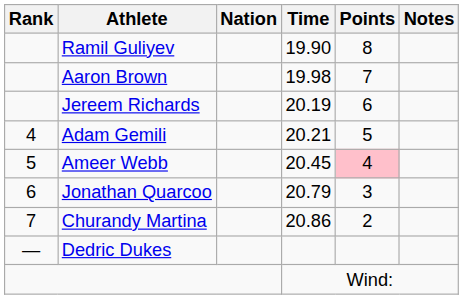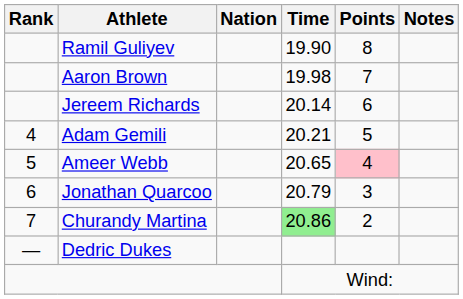 <table class="wikitable sortable" style="text-align:center;">
 <tr>
 <th scope="col" style="width: 10px;">Rank</th>
 <th scope="col">Athlete</th>
 <th scope="col">Nation</th>
 <th scope="col">Time</th>
 <th scope="col">Points</th>
 <th scope="col">Notes</th>
 </tr>
 <tr>
 <td></td>
 <td align=left><a href='#'>Ramil Guliyev</a></td>
 <td align=left></td>
 <td>19.90</td>
 <td>8</td>
 <td></td>
 </tr>
 <tr>
 <td></td>
 <td align=left><a href='#'>Aaron Brown</a></td>
 <td align=left></td>
 <td>19.98</td>
 <td>7</td>
 <td></td>
 </tr>
 <tr>
 <td></td>
 <td align=left><a href='#'>Jereem Richards</a></td>
 <td align=left></td>
-<td>20.19</td>
+<td>20.14</td>
 <td>6</td>
 <td></td>
 </tr>
 <tr>
 <td>4</td>
 <td align=left><a href='#'>Adam Gemili</a></td>
 <td align=left></td>
 <td>20.21</td>
 <td>5</td>
 <td></td>
 </tr>
 <tr>
 <td>5</td>
 <td align=left><a href='#'>Ameer Webb</a></td>
 <td align=left></td>
-<td>20.45</td>
+<td>20.65</td>
 <td style="background: pink;">4</td>
 <td></td>
 </tr>
 <tr>
 <td>6</td>
 <td align=left><a href='#'>Jonathan Quarcoo</a></td>
 <td align=left></td>
 <td>20.79</td>
 <td>3</td>
 <td></td>
 </tr>
 <tr>
 <td>7</td>
 <td align=left><a href='#'>Churandy Martina</a></td>
 <td align=left></td>
-<td>20.86</td>
+<td style="background: lightgreen;">20.86</td>
 <td>2</td>
 <td></td>
 </tr>
 <tr>
 <td>—</td>
 <td align=left><a href='#'>Dedric Dukes</a></td>
 <td align=left></td>
 <td></td>
 <td></td>
 <td></td>
 </tr>
 <tr class="sortbottom">
 <td colspan="3"></td>
 <td colspan="3">Wind: </td>
 </tr>
 </table>
